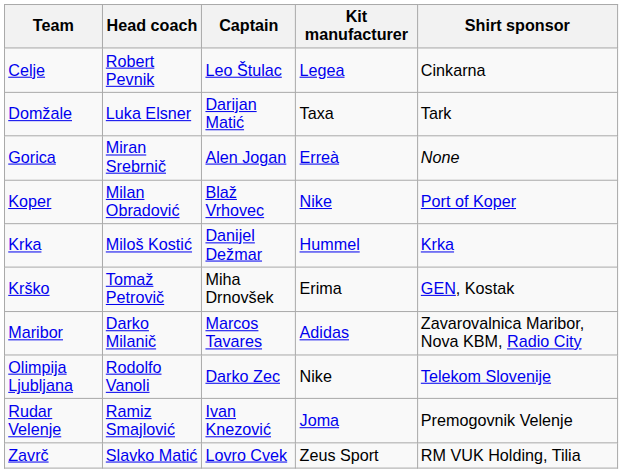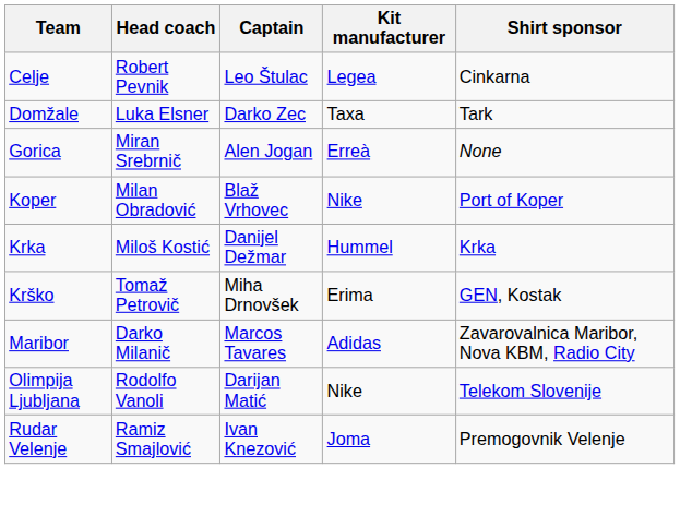 <table class="wikitable sortable" style="text-align: left;">
 <tr>
 <th>Team</th>
 <th>Head coach</th>
 <th>Captain</th>
 <th>Kit manufacturer</th>
 <th>Shirt sponsor</th>
 </tr>
 <tr>
 <td><a href='#'>Celje</a></td>
 <td> <a href='#'>Robert Pevnik</a></td>
 <td> <a href='#'>Leo Štulac</a></td>
 <td><a href='#'>Legea</a></td>
 <td>Cinkarna</td>
 </tr>
 <tr>
 <td><a href='#'>Domžale</a></td>
 <td> <a href='#'>Luka Elsner</a></td>
-<td> <a href='#'>Darijan Matić</a></td>
+<td> <a href='#'>Darko Zec</a></td>
 <td>Taxa</td>
 <td>Tark</td>
 </tr>
 <tr>
 <td><a href='#'>Gorica</a></td>
 <td> <a href='#'>Miran Srebrnič</a></td>
 <td> <a href='#'>Alen Jogan</a></td>
 <td><a href='#'>Erreà</a></td>
 <td><em>None</em></td>
 </tr>
 <tr>
 <td><a href='#'>Koper</a></td>
 <td> <a href='#'>Milan Obradović</a></td>
 <td> <a href='#'>Blaž Vrhovec</a></td>
 <td><a href='#'>Nike</a></td>
 <td><a href='#'>Port of Koper</a></td>
 </tr>
 <tr>
 <td><a href='#'>Krka</a></td>
 <td> <a href='#'>Miloš Kostić</a></td>
 <td> <a href='#'>Danijel Dežmar</a></td>
 <td><a href='#'>Hummel</a></td>
 <td><a href='#'>Krka</a></td>
 </tr>
 <tr>
 <td><a href='#'>Krško</a></td>
 <td> <a href='#'>Tomaž Petrovič</a></td>
 <td> Miha Drnovšek</td>
 <td>Erima</td>
 <td><a href='#'>GEN</a>, Kostak</td>
 </tr>
 <tr>
 <td><a href='#'>Maribor</a></td>
 <td> <a href='#'>Darko Milanič</a></td>
 <td> <a href='#'>Marcos Tavares</a></td>
 <td><a href='#'>Adidas</a></td>
 <td>Zavarovalnica Maribor, Nova KBM, <a href='#'>Radio City</a></td>
 </tr>
 <tr>
 <td><a href='#'>Olimpija Ljubljana</a></td>
 <td> <a href='#'>Rodolfo Vanoli</a></td>
-<td> <a href='#'>Darko Zec</a></td>
+<td> <a href='#'>Darijan Matić</a></td>
 <td>Nike</td>
 <td><a href='#'>Telekom Slovenije</a></td>
 </tr>
 <tr>
 <td><a href='#'>Rudar Velenje</a></td>
 <td> <a href='#'>Ramiz Smajlović</a></td>
 <td> <a href='#'>Ivan Knezović</a></td>
 <td><a href='#'>Joma</a></td>
 <td>Premogovnik Velenje</td>
 </tr>
-<tr>
-<td><a href='#'>Zavrč</a></td>
-<td> <a href='#'>Slavko Matić</a></td>
-<td> <a href='#'>Lovro Cvek</a></td>
-<td>Zeus Sport</td>
-<td>RM VUK Holding, Tilia</td>
-</tr>
 </table>
